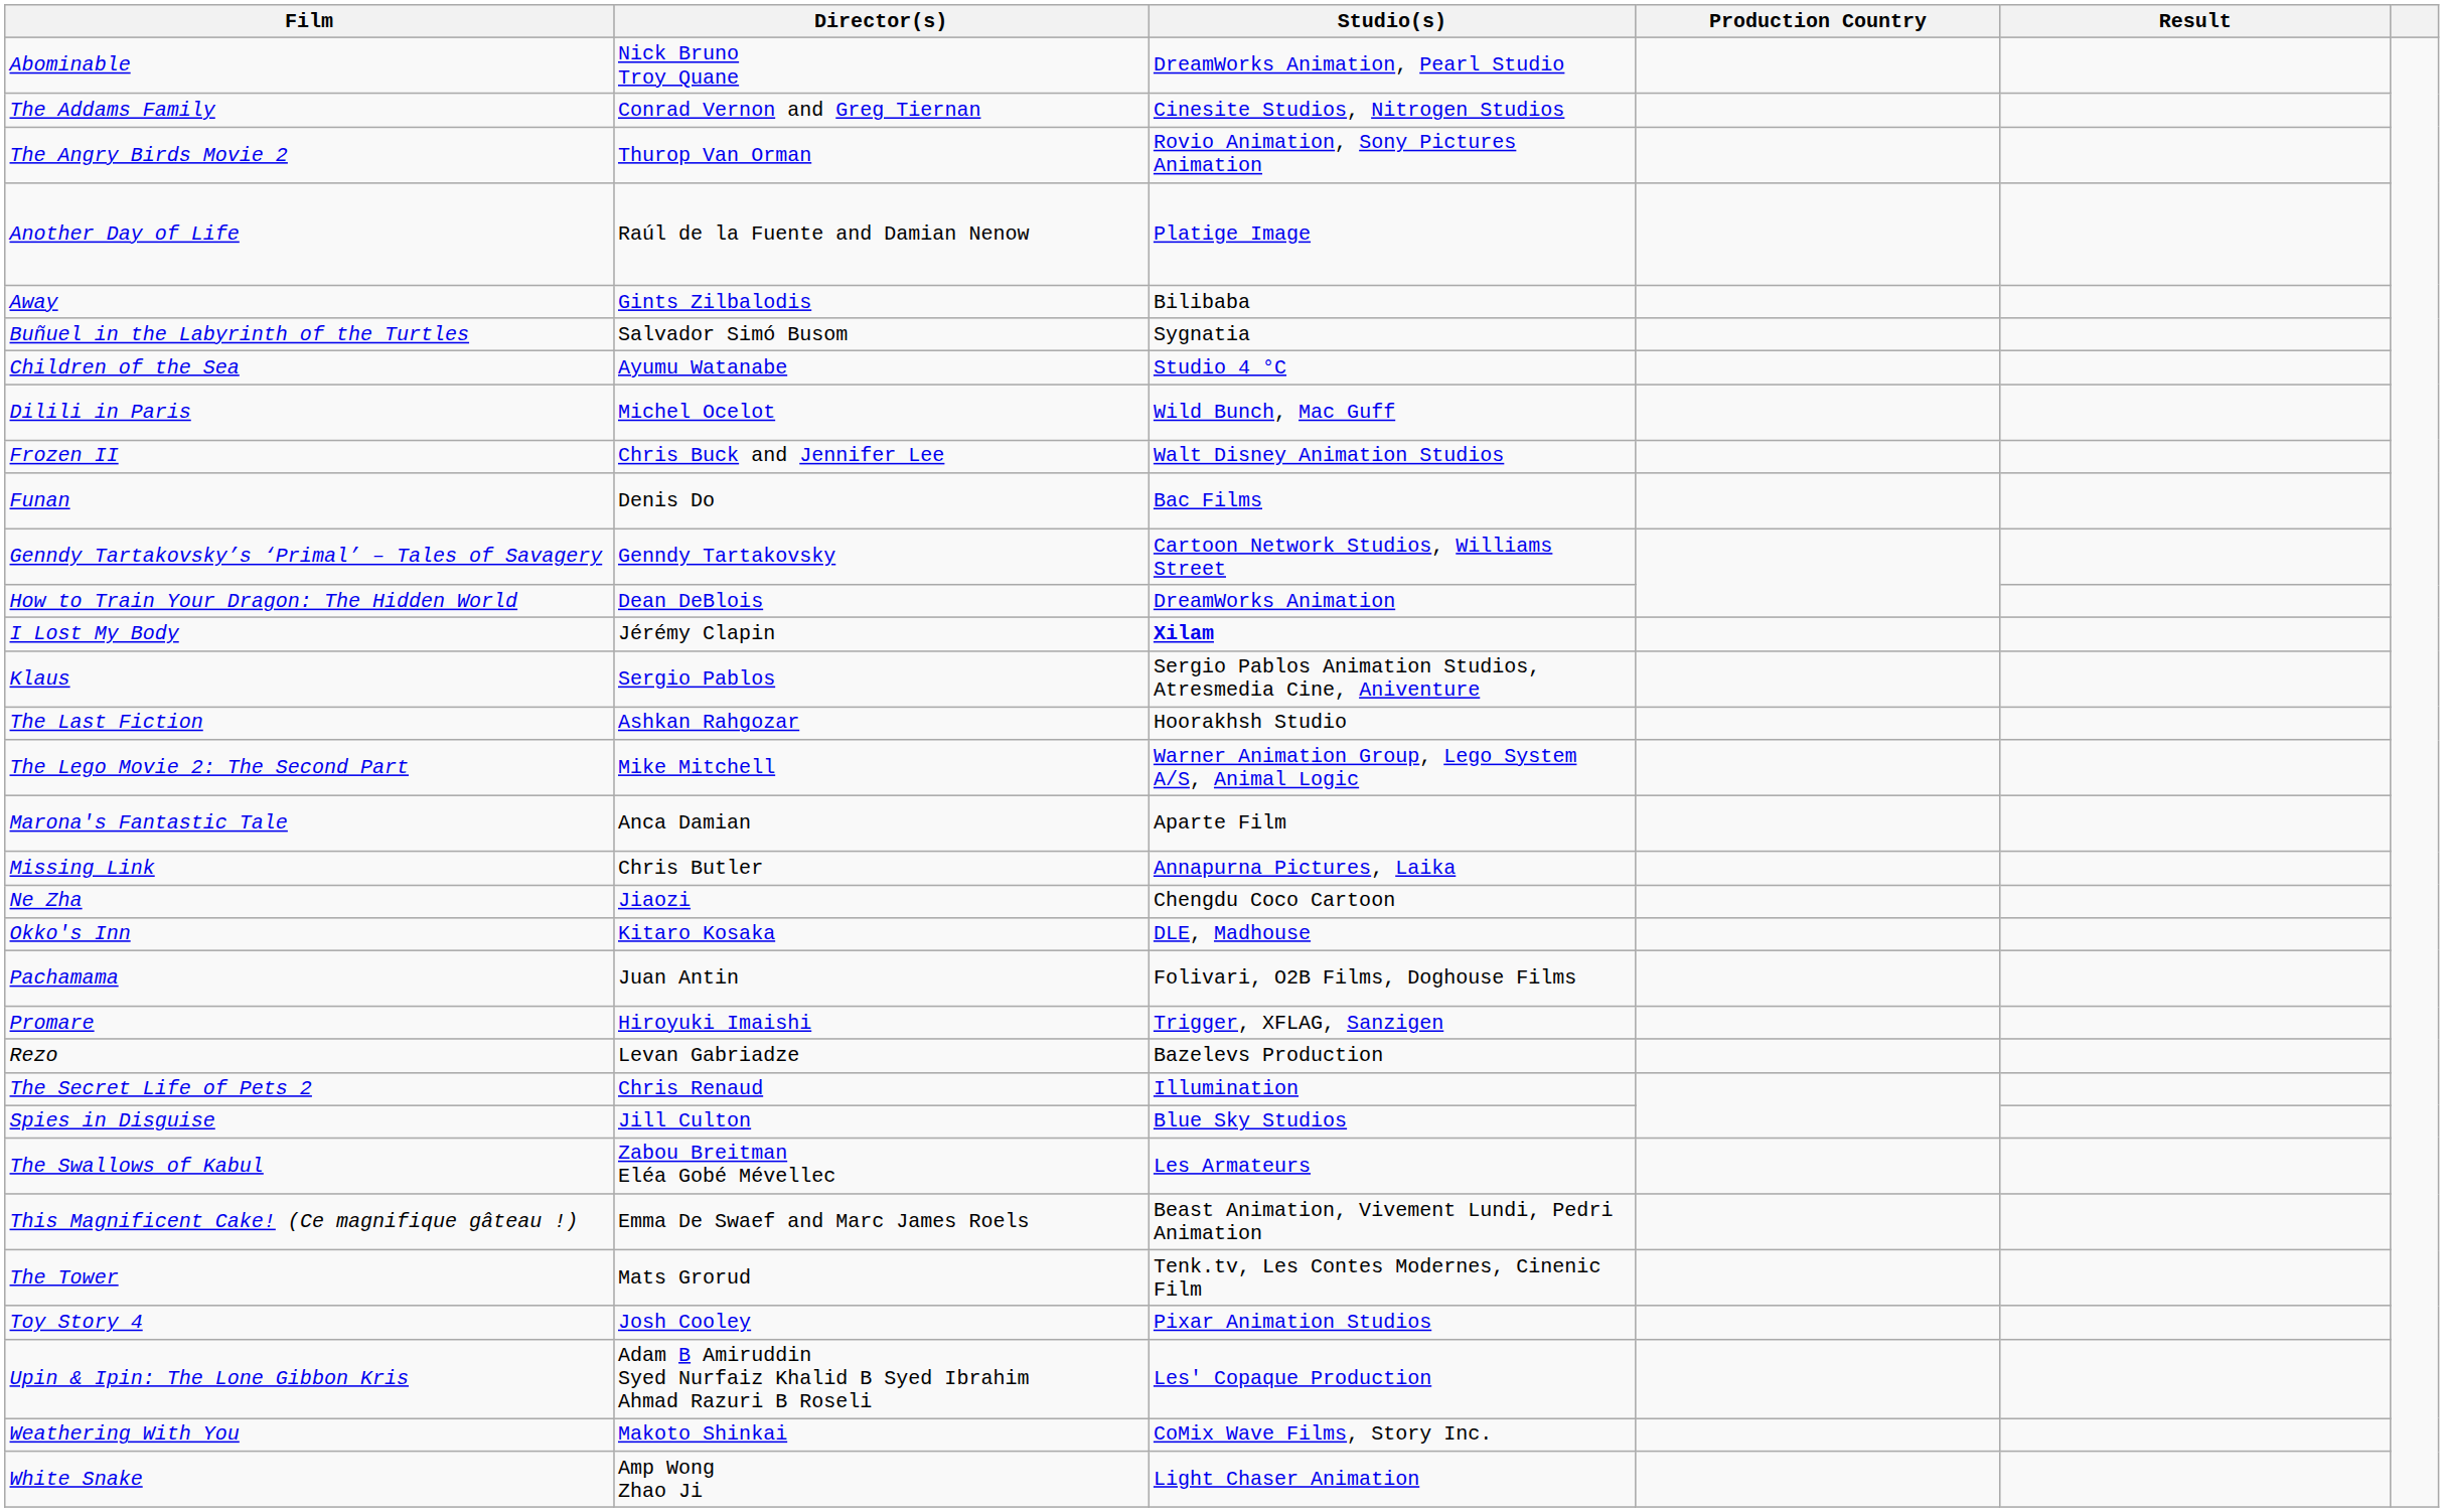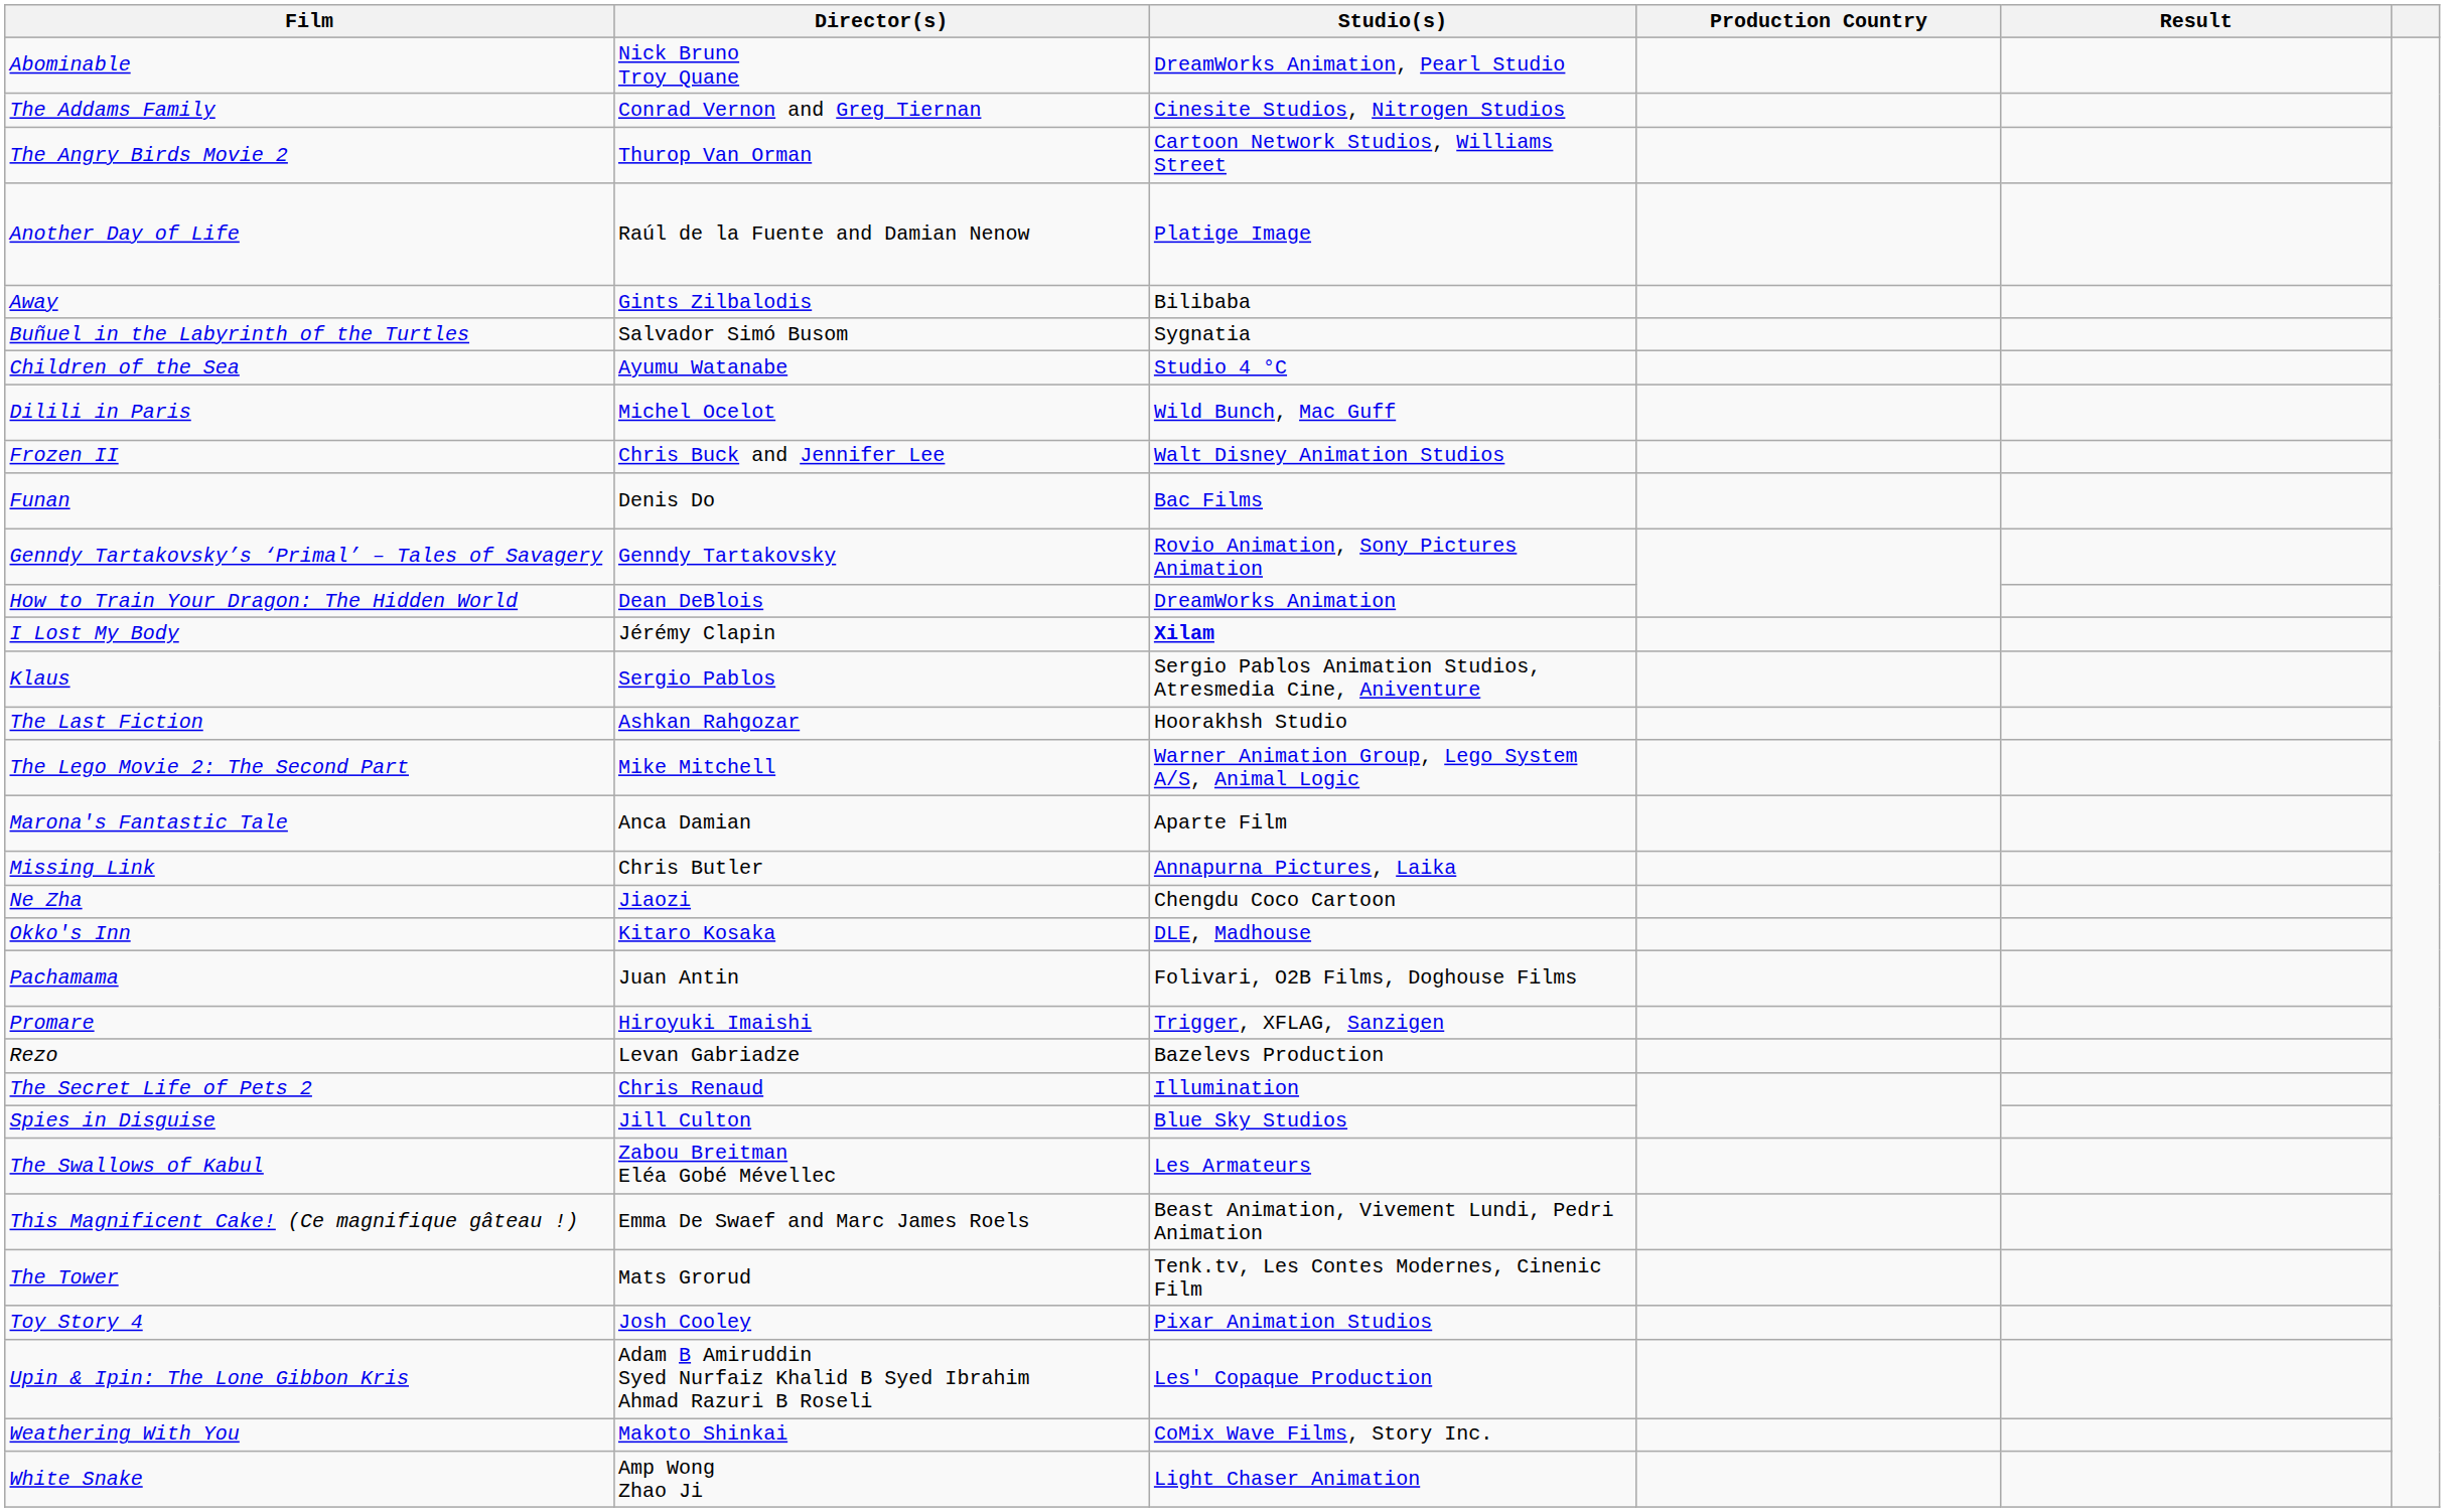 <table class="wikitable">
 <tr>
 <th scope="col" style="width:25%;">Film</th>
 <th scope="col" style="width:22%;">Director(s)</th>
 <th scope="col" style="width:20%;">Studio(s)</th>
 <th scope="col" style="width:15%;">Production Country</th>
 <th scope="col">Result</th>
 <th scope="col" style="width:2%;"></th>
 </tr>
 <tr>
 <td><em><a href='#'>Abominable</a></em></td>
 <td><a href='#'>Nick Bruno</a><br><a href='#'>Troy Quane</a></td>
 <td><a href='#'>DreamWorks Animation</a>, <a href='#'>Pearl Studio</a></td>
 <td> <br></td>
 <td></td>
 <td rowspan=32></td>
 </tr>
 <tr>
 <td><em><a href='#'>The Addams Family</a></em></td>
 <td><a href='#'>Conrad Vernon</a> and <a href='#'>Greg Tiernan</a></td>
 <td><a href='#'>Cinesite Studios</a>, <a href='#'>Nitrogen Studios</a></td>
 <td></td>
 <td></td>
 </tr>
 <tr>
 <td><em><a href='#'>The Angry Birds Movie 2</a></em></td>
 <td><a href='#'>Thurop Van Orman</a></td>
-<td><a href='#'>Rovio Animation</a>, <a href='#'>Sony Pictures Animation</a></td>
+<td><a href='#'>Cartoon Network Studios</a>, <a href='#'>Williams Street</a></td>
 <td> <br></td>
 <td></td>
 </tr>
 <tr>
 <td><em><a href='#'>Another Day of Life</a></em></td>
 <td>Raúl de la Fuente and Damian Nenow</td>
 <td><a href='#'>Platige Image</a></td>
 <td> <br> <br> <br> <br></td>
 <td></td>
 </tr>
 <tr>
 <td><em><a href='#'>Away</a></em></td>
 <td><a href='#'>Gints Zilbalodis</a></td>
 <td>Bilibaba</td>
 <td></td>
 <td></td>
 </tr>
 <tr>
 <td><em><a href='#'>Buñuel in the Labyrinth of the Turtles</a></em></td>
 <td>Salvador Simó Busom</td>
 <td>Sygnatia</td>
 <td></td>
 <td></td>
 </tr>
 <tr>
 <td><em><a href='#'>Children of the Sea</a></em></td>
 <td><a href='#'>Ayumu Watanabe</a></td>
 <td><a href='#'>Studio 4 °C</a></td>
 <td></td>
 <td></td>
 </tr>
 <tr>
 <td><em><a href='#'>Dilili in Paris</a></em></td>
 <td><a href='#'>Michel Ocelot</a></td>
 <td><a href='#'>Wild Bunch</a>, <a href='#'>Mac Guff</a></td>
 <td> <br> <br></td>
 <td></td>
 </tr>
 <tr>
 <td><em><a href='#'>Frozen II</a></em></td>
 <td><a href='#'>Chris Buck</a> and <a href='#'>Jennifer Lee</a></td>
 <td><a href='#'>Walt Disney Animation Studios</a></td>
 <td></td>
 <td></td>
 </tr>
 <tr>
 <td><em><a href='#'>Funan</a></em></td>
 <td>Denis Do</td>
 <td><a href='#'>Bac Films</a></td>
 <td> <br> <br></td>
 <td></td>
 </tr>
 <tr>
 <td><em><a href='#'>Genndy Tartakovsky’s ‘Primal’ – Tales of Savagery</a></em></td>
 <td><a href='#'>Genndy Tartakovsky</a></td>
-<td><a href='#'>Cartoon Network Studios</a>, <a href='#'>Williams Street</a></td>
+<td><a href='#'>Rovio Animation</a>, <a href='#'>Sony Pictures Animation</a></td>
 <td rowspan="2"></td>
 <td></td>
 </tr>
 <tr>
 <td><em><a href='#'>How to Train Your Dragon: The Hidden World</a></em></td>
 <td><a href='#'>Dean DeBlois</a></td>
 <td><a href='#'>DreamWorks Animation</a></td>
 <td></td>
 </tr>
 <tr>
 <td><em><a href='#'>I Lost My Body</a></em></td>
 <td>Jérémy Clapin</td>
 <td><strong><a href='#'>Xilam</a></strong></td>
 <td></td>
 <td></td>
 </tr>
 <tr>
 <td><em><a href='#'>Klaus</a></em></td>
 <td><a href='#'>Sergio Pablos</a></td>
 <td>Sergio Pablos Animation Studios, Atresmedia Cine, <a href='#'>Aniventure</a></td>
 <td></td>
 <td></td>
 </tr>
 <tr>
 <td><em><a href='#'>The Last Fiction</a></em></td>
 <td><a href='#'>Ashkan Rahgozar</a></td>
 <td>Hoorakhsh Studio</td>
 <td></td>
 <td></td>
 </tr>
 <tr>
 <td><em><a href='#'>The Lego Movie 2: The Second Part</a></em></td>
 <td><a href='#'>Mike Mitchell</a></td>
 <td><a href='#'>Warner Animation Group</a>, <a href='#'>Lego System A/S</a>, <a href='#'>Animal Logic</a></td>
 <td></td>
 <td></td>
 </tr>
 <tr>
 <td><em><a href='#'>Marona's Fantastic Tale</a></em></td>
 <td>Anca Damian</td>
 <td>Aparte Film</td>
 <td><br><br></td>
 <td></td>
 </tr>
 <tr>
 <td><em><a href='#'>Missing Link</a></em></td>
 <td>Chris Butler</td>
 <td><a href='#'>Annapurna Pictures</a>, <a href='#'>Laika</a></td>
 <td></td>
 <td></td>
 </tr>
 <tr>
 <td><em><a href='#'>Ne Zha</a></em></td>
 <td><a href='#'>Jiaozi</a></td>
 <td>Chengdu Coco Cartoon</td>
 <td></td>
 <td></td>
 </tr>
 <tr>
 <td><em><a href='#'>Okko's Inn</a></em></td>
 <td><a href='#'>Kitaro Kosaka</a></td>
 <td><a href='#'>DLE</a>, <a href='#'>Madhouse</a></td>
 <td></td>
 <td></td>
 </tr>
 <tr>
 <td><em><a href='#'>Pachamama</a></em></td>
 <td>Juan Antin</td>
 <td>Folivari, O2B Films, Doghouse Films</td>
 <td><br><br></td>
 <td></td>
 </tr>
 <tr>
 <td><em><a href='#'>Promare</a></em></td>
 <td><a href='#'>Hiroyuki Imaishi</a></td>
 <td><a href='#'>Trigger</a>, XFLAG, <a href='#'>Sanzigen</a></td>
 <td></td>
 <td></td>
 </tr>
 <tr>
 <td><em>Rezo</em></td>
 <td>Levan Gabriadze</td>
 <td>Bazelevs Production</td>
 <td></td>
 <td></td>
 </tr>
 <tr>
 <td><em><a href='#'>The Secret Life of Pets 2</a></em></td>
 <td><a href='#'>Chris Renaud</a></td>
 <td><a href='#'>Illumination</a></td>
 <td rowspan="2"></td>
 <td></td>
 </tr>
 <tr>
 <td><em><a href='#'>Spies in Disguise</a></em></td>
 <td><a href='#'>Jill Culton</a></td>
 <td><a href='#'>Blue Sky Studios</a></td>
 <td></td>
 </tr>
 <tr>
 <td><em><a href='#'>The Swallows of Kabul</a></em></td>
 <td><a href='#'>Zabou Breitman</a><br>Eléa Gobé Mévellec</td>
 <td><a href='#'>Les Armateurs</a></td>
 <td></td>
 <td></td>
 </tr>
 <tr>
 <td><em><a href='#'>This Magnificent Cake!</a> (Ce magnifique gâteau !)</em></td>
 <td>Emma De Swaef and Marc James Roels</td>
 <td>Beast Animation, Vivement Lundi, Pedri Animation</td>
 <td><br><br></td>
 <td></td>
 </tr>
 <tr>
 <td><em><a href='#'>The Tower</a></em></td>
 <td>Mats Grorud</td>
 <td>Tenk.tv, Les Contes Modernes, Cinenic Film</td>
 <td></td>
 <td></td>
 </tr>
 <tr>
 <td><em><a href='#'>Toy Story 4</a></em></td>
 <td><a href='#'>Josh Cooley</a></td>
 <td><a href='#'>Pixar Animation Studios</a></td>
 <td></td>
 <td></td>
 </tr>
 <tr>
 <td><em><a href='#'>Upin & Ipin: The Lone Gibbon Kris</a></em></td>
 <td>Adam <a href='#'>B</a> Amiruddin<br>Syed Nurfaiz Khalid B Syed Ibrahim<br>Ahmad Razuri B Roseli</td>
 <td><a href='#'>Les' Copaque Production</a></td>
 <td></td>
 <td></td>
 </tr>
 <tr>
 <td><em><a href='#'>Weathering With You</a></em></td>
 <td><a href='#'>Makoto Shinkai</a></td>
 <td><a href='#'>CoMix Wave Films</a>, Story Inc.</td>
 <td></td>
 <td></td>
 </tr>
 <tr>
 <td><em><a href='#'>White Snake</a></em></td>
 <td>Amp Wong<br>Zhao Ji</td>
 <td><a href='#'>Light Chaser Animation</a></td>
 <td></td>
 <td></td>
 </tr>
 </table>
